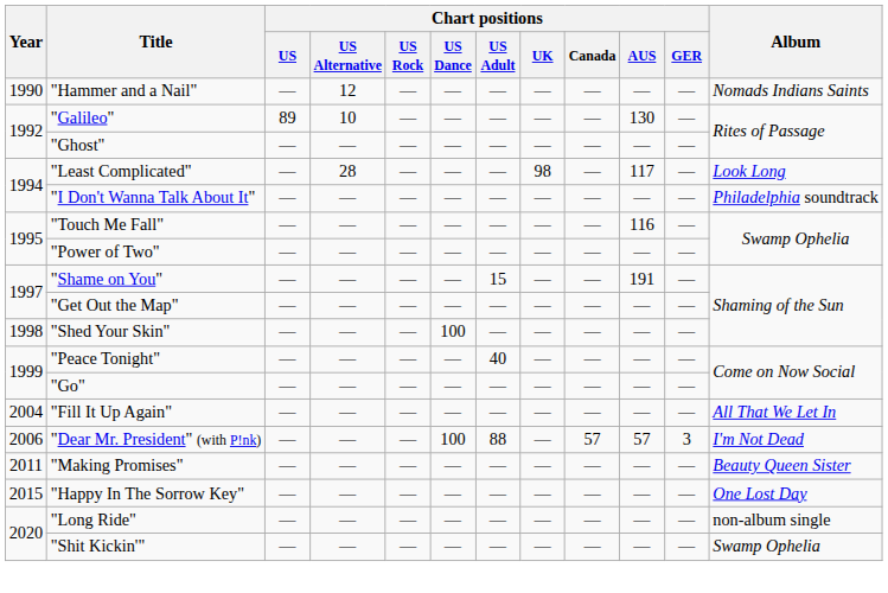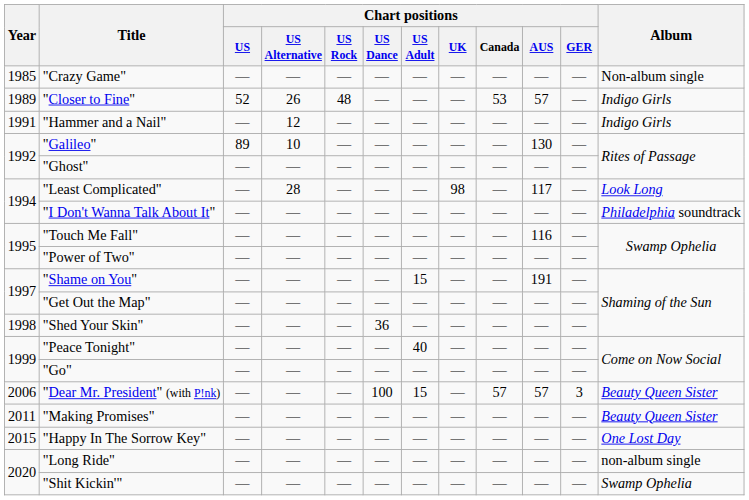 <table class="wikitable">
 <tr>
 <th rowspan="2"><strong>Year</strong></th>
 <th rowspan="2"><strong>Title</strong></th>
 <th colspan="9"><strong>Chart positions</strong></th>
 <th rowspan="2"><strong>Album</strong></th>
 </tr>
 <tr>
 <th width="35"><small><a href='#'>US</a></small></th>
 <th width="35"><small><a href='#'>US Alternative</a></small></th>
 <th width="35"><small><a href='#'>US Rock</a></small></th>
 <th width="35"><small><a href='#'>US Dance</a></small></th>
 <th width="35"><small><a href='#'>US Adult</a></small></th>
 <th width="35"><small><a href='#'>UK</a><br></small></th>
 <th width="35"><small>Canada</small></th>
 <th width="35"><small><a href='#'>AUS</a></small><br></th>
 <th width="35"><small><a href='#'>GER</a></small></th>
 </tr>
 <tr>
-<td style="text-align:center;">1990</td>
+<td style="text-align:center;">1985</td>
+<td align="left">"Crazy Game"</td>
+<td style="text-align:center;">—</td>
+<td style="text-align:center;">—</td>
+<td style="text-align:center;">—</td>
+<td style="text-align:center;">—</td>
+<td style="text-align:center;">—</td>
+<td style="text-align:center;">—</td>
+<td style="text-align:center;">—</td>
+<td style="text-align:center;">—</td>
+<td style="text-align:center;">—</td>
+<td align="left">Non-album single</td>
+</tr>
+<tr>
+<td style="text-align:center;">1989</td>
+<td align="left">"<a href='#'>Closer to Fine</a>"</td>
+<td style="text-align:center;">52</td>
+<td style="text-align:center;">26</td>
+<td style="text-align:center;">48</td>
+<td style="text-align:center;">—</td>
+<td style="text-align:center;">—</td>
+<td style="text-align:center;">—</td>
+<td style="text-align:center;">53</td>
+<td style="text-align:center;">57</td>
+<td style="text-align:center;">—</td>
+<td align="left"><em>Indigo Girls</em></td>
+</tr>
+<tr>
+<td style="text-align:center;">1991</td>
 <td align="left">"Hammer and a Nail"</td>
 <td style="text-align:center;">—</td>
 <td style="text-align:center;">12</td>
 <td style="text-align:center;">—</td>
 <td style="text-align:center;">—</td>
 <td style="text-align:center;">—</td>
 <td style="text-align:center;">—</td>
 <td style="text-align:center;">—</td>
 <td style="text-align:center;">—</td>
 <td style="text-align:center;">—</td>
-<td align="left"><em>Nomads Indians Saints</em></td>
+<td align="left"><em>Indigo Girls</em></td>
 </tr>
 <tr>
 <td style="text-align:center;" rowspan="2">1992</td>
 <td align="left">"<a href='#'>Galileo</a>"</td>
 <td style="text-align:center;">89</td>
 <td style="text-align:center;">10</td>
 <td style="text-align:center;">—</td>
 <td style="text-align:center;">—</td>
 <td style="text-align:center;">—</td>
 <td style="text-align:center;">—</td>
 <td style="text-align:center;">—</td>
 <td style="text-align:center;">130</td>
 <td style="text-align:center;">—</td>
 <td style="text-align:left;" rowspan="2"><em>Rites of Passage</em></td>
 </tr>
 <tr>
 <td align="left">"Ghost"</td>
 <td style="text-align:center;">—</td>
 <td style="text-align:center;">—</td>
 <td style="text-align:center;">—</td>
 <td style="text-align:center;">—</td>
 <td style="text-align:center;">—</td>
 <td style="text-align:center;">—</td>
 <td style="text-align:center;">—</td>
 <td style="text-align:center;">—</td>
 <td style="text-align:center;">—</td>
 </tr>
 <tr>
 <td style="text-align:center;" rowspan="2">1994</td>
 <td align="left">"Least Complicated"</td>
 <td style="text-align:center;">—</td>
 <td style="text-align:center;">28</td>
 <td style="text-align:center;">—</td>
 <td style="text-align:center;">—</td>
 <td style="text-align:center;">—</td>
 <td style="text-align:center;">98</td>
 <td style="text-align:center;">—</td>
 <td style="text-align:center;">117</td>
 <td style="text-align:center;">—</td>
 <td align="left"><em><a href='#'>Look Long</a></em></td>
 </tr>
 <tr>
 <td align="left">"<a href='#'>I Don't Wanna Talk About It</a>"</td>
 <td style="text-align:center;">—</td>
 <td style="text-align:center;">—</td>
 <td style="text-align:center;">—</td>
 <td style="text-align:center;">—</td>
 <td style="text-align:center;">—</td>
 <td style="text-align:center;">—</td>
 <td style="text-align:center;">—</td>
 <td style="text-align:center;">—</td>
 <td style="text-align:center;">—</td>
 <td align="left"><em><a href='#'>Philadelphia</a></em> soundtrack</td>
 </tr>
 <tr>
 <td style="text-align:center;" rowspan="2">1995</td>
 <td align="left">"Touch Me Fall"</td>
 <td style="text-align:center;">—</td>
 <td style="text-align:center;">—</td>
 <td style="text-align:center;">—</td>
 <td style="text-align:center;">—</td>
 <td style="text-align:center;">—</td>
 <td style="text-align:center;">—</td>
 <td style="text-align:center;">—</td>
 <td style="text-align:center;">116</td>
 <td style="text-align:center;">—</td>
 <td style="text-align:center;" rowspan="2"><em>Swamp Ophelia</em></td>
 </tr>
 <tr>
 <td align="left">"Power of Two"</td>
 <td style="text-align:center;">—</td>
 <td style="text-align:center;">—</td>
 <td style="text-align:center;">—</td>
 <td style="text-align:center;">—</td>
 <td style="text-align:center;">—</td>
 <td style="text-align:center;">—</td>
 <td style="text-align:center;">—</td>
 <td style="text-align:center;">—</td>
 <td style="text-align:center;">—</td>
 </tr>
 <tr>
 <td style="text-align:center;" rowspan="2">1997</td>
 <td align="left">"<a href='#'>Shame on You</a>"</td>
 <td style="text-align:center;">—</td>
 <td style="text-align:center;">—</td>
 <td style="text-align:center;">—</td>
 <td style="text-align:center;">—</td>
 <td style="text-align:center;">15</td>
 <td style="text-align:center;">—</td>
 <td style="text-align:center;">—</td>
 <td style="text-align:center;">191</td>
 <td style="text-align:center;">—</td>
 <td style="text-align:left;" rowspan="3"><em>Shaming of the Sun</em></td>
 </tr>
 <tr>
 <td align="left">"Get Out the Map"</td>
 <td style="text-align:center;">—</td>
 <td style="text-align:center;">—</td>
 <td style="text-align:center;">—</td>
 <td style="text-align:center;">—</td>
 <td style="text-align:center;">—</td>
 <td style="text-align:center;">—</td>
 <td style="text-align:center;">—</td>
 <td style="text-align:center;">—</td>
 <td style="text-align:center;">—</td>
 </tr>
 <tr>
 <td style="text-align:center;">1998</td>
 <td align="left">"Shed Your Skin"</td>
 <td style="text-align:center;">—</td>
 <td style="text-align:center;">—</td>
 <td style="text-align:center;">—</td>
-<td style="text-align:center;">100</td>
+<td style="text-align:center;">36</td>
 <td style="text-align:center;">—</td>
 <td style="text-align:center;">—</td>
 <td style="text-align:center;">—</td>
 <td style="text-align:center;">—</td>
 <td style="text-align:center;">—</td>
 </tr>
 <tr>
 <td style="text-align:center;" rowspan="2">1999</td>
 <td align="left">"Peace Tonight"</td>
 <td style="text-align:center;">—</td>
 <td style="text-align:center;">—</td>
 <td style="text-align:center;">—</td>
 <td style="text-align:center;">—</td>
 <td style="text-align:center;">40</td>
 <td style="text-align:center;">—</td>
 <td style="text-align:center;">—</td>
 <td style="text-align:center;">—</td>
 <td style="text-align:center;">—</td>
 <td style="text-align:left;" rowspan="2"><em>Come on Now Social</em></td>
 </tr>
 <tr>
 <td align="left">"Go"</td>
 <td style="text-align:center;">—</td>
 <td style="text-align:center;">—</td>
 <td style="text-align:center;">—</td>
 <td style="text-align:center;">—</td>
 <td style="text-align:center;">—</td>
 <td style="text-align:center;">—</td>
 <td style="text-align:center;">—</td>
 <td style="text-align:center;">—</td>
 <td style="text-align:center;">—</td>
 </tr>
 <tr>
-<td style="text-align:center;">2004</td>
-<td align="left">"Fill It Up Again"</td>
-<td style="text-align:center;">—</td>
-<td style="text-align:center;">—</td>
-<td style="text-align:center;">—</td>
-<td style="text-align:center;">—</td>
-<td style="text-align:center;">—</td>
-<td style="text-align:center;">—</td>
-<td style="text-align:center;">—</td>
-<td style="text-align:center;">—</td>
-<td style="text-align:center;">—</td>
-<td align="left"><em><a href='#'>All That We Let In</a></em></td>
-</tr>
-<tr>
 <td style="text-align:center;">2006</td>
 <td align="left">"<a href='#'>Dear Mr. President</a>" <small>(with <a href='#'>P!nk</a>)</small></td>
 <td style="text-align:center;">—</td>
 <td style="text-align:center;">—</td>
 <td style="text-align:center;">—</td>
 <td style="text-align:center;">100</td>
-<td style="text-align:center;">88</td>
+<td style="text-align:center;">15</td>
 <td style="text-align:center;">—</td>
 <td style="text-align:center;">57</td>
 <td style="text-align:center;">57</td>
 <td style="text-align:center;">3</td>
-<td align="left"><em><a href='#'>I'm Not Dead</a></em></td>
+<td align="left"><em><a href='#'>Beauty Queen Sister</a></em></td>
 </tr>
 <tr>
 <td style="text-align:center;">2011</td>
 <td align="left">"Making Promises"</td>
 <td style="text-align:center;">—</td>
 <td style="text-align:center;">—</td>
 <td style="text-align:center;">—</td>
 <td style="text-align:center;">—</td>
 <td style="text-align:center;">—</td>
 <td style="text-align:center;">—</td>
 <td style="text-align:center;">—</td>
 <td style="text-align:center;">—</td>
 <td style="text-align:center;">—</td>
 <td align="left"><em><a href='#'>Beauty Queen Sister</a></em></td>
 </tr>
 <tr>
 <td style="text-align:center;">2015</td>
 <td align="left">"Happy In The Sorrow Key"</td>
 <td style="text-align:center;">—</td>
 <td style="text-align:center;">—</td>
 <td style="text-align:center;">—</td>
 <td style="text-align:center;">—</td>
 <td style="text-align:center;">—</td>
 <td style="text-align:center;">—</td>
 <td style="text-align:center;">—</td>
 <td style="text-align:center;">—</td>
 <td style="text-align:center;">—</td>
 <td align="left"><em><a href='#'>One Lost Day</a></em></td>
 </tr>
 <tr>
 <td style="text-align:center;" rowspan="2">2020</td>
 <td align="left">"Long Ride"</td>
 <td style="text-align:center;">—</td>
 <td style="text-align:center;">—</td>
 <td style="text-align:center;">—</td>
 <td style="text-align:center;">—</td>
 <td style="text-align:center;">—</td>
 <td style="text-align:center;">—</td>
 <td style="text-align:center;">—</td>
 <td style="text-align:center;">—</td>
 <td style="text-align:center;">—</td>
 <td align="left">non-album single</td>
 </tr>
 <tr>
 <td align="left">"Shit Kickin'"</td>
 <td style="text-align:center;">—</td>
 <td style="text-align:center;">—</td>
 <td style="text-align:center;">—</td>
 <td style="text-align:center;">—</td>
 <td style="text-align:center;">—</td>
 <td style="text-align:center;">—</td>
 <td style="text-align:center;">—</td>
 <td style="text-align:center;">—</td>
 <td style="text-align:center;">—</td>
 <td align="left"><em>Swamp Ophelia</em></td>
 </tr>
 </table>
